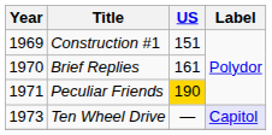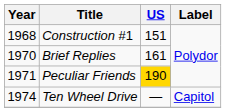 <table class="wikitable">
 <tr>
 <th>Year</th>
 <th>Title</th>
 <th width=30><a href='#'>US</a><br></th>
 <th>Label</th>
 </tr>
 <tr>
-<td>1969</td>
+<td>1968</td>
 <td><em>Construction</em> #1</td>
 <td align=center>151</td>
 <td rowspan=3><a href='#'>Polydor</a></td>
 </tr>
 <tr>
 <td>1970</td>
 <td><em>Brief Replies</em></td>
 <td align=center>161</td>
 </tr>
 <tr>
 <td>1971</td>
 <td><em>Peculiar Friends</em></td>
 <td align=center style="background: gold;">190</td>
 </tr>
 <tr>
-<td>1973</td>
+<td>1974</td>
 <td><em>Ten Wheel Drive</em></td>
 <td align=center>—</td>
-<td style="background: lavender;"><a href='#'>Capitol</a></td>
+<td><a href='#'>Capitol</a></td>
 </tr>
 <tr>
 </tr>
 </table>
